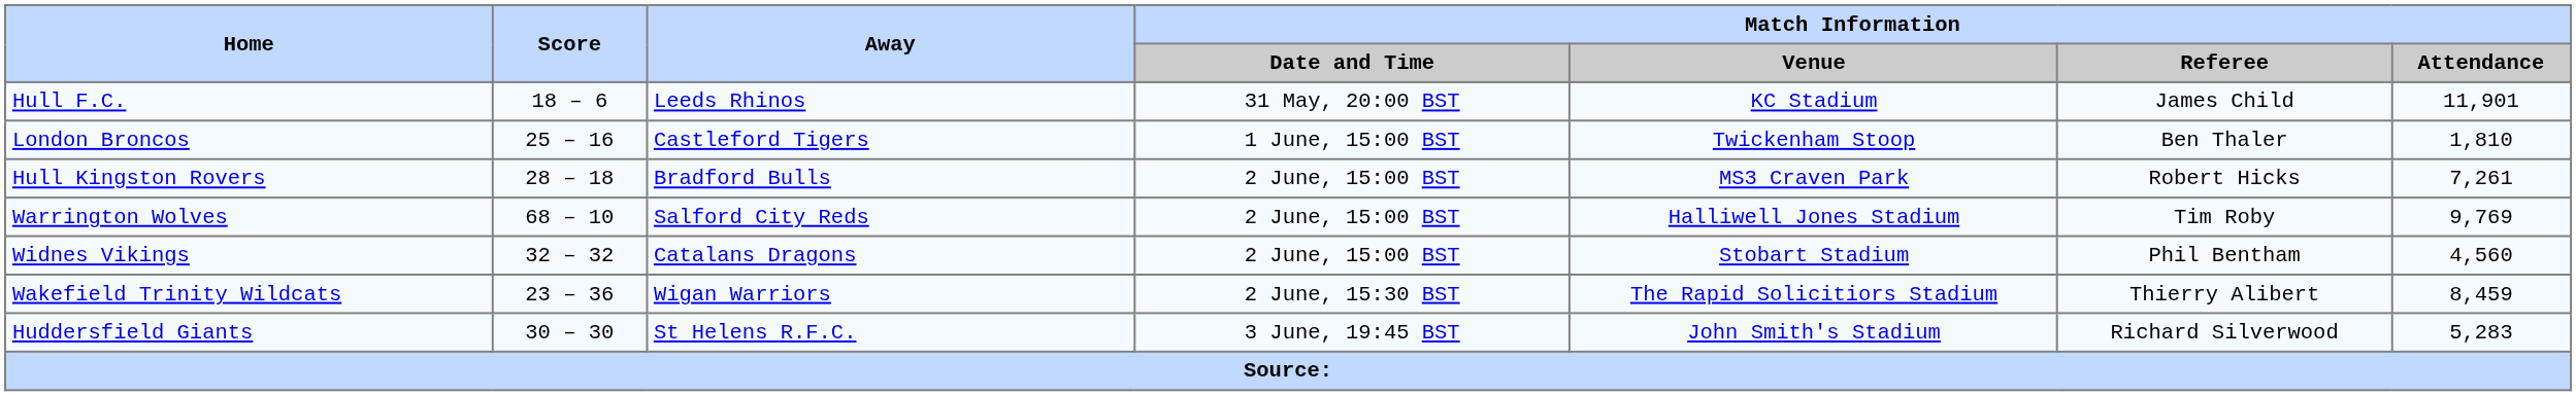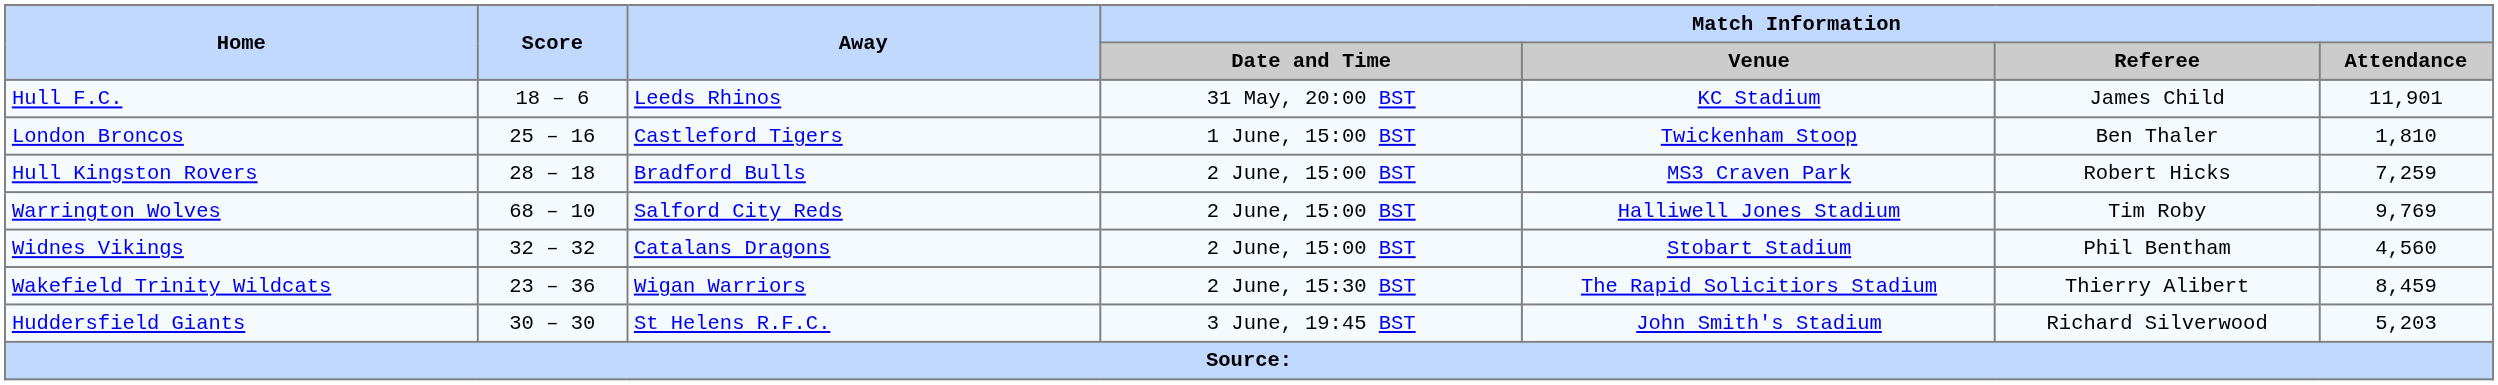 <table border=1 style="border-collapse:collapse; font-size:80%; text-align:center;" cellpadding=3 cellspacing=0 width=100%>
 <tr bgcolor=#C1D8FF>
 <th rowspan=2 width=19%>Home</th>
 <th rowspan=2 width=6%>Score</th>
 <th rowspan=2 width=19%>Away</th>
 <th colspan=6>Match Information</th>
 </tr>
 <tr bgcolor=#CCCCCC>
 <th width=17%>Date and Time</th>
 <th width=19%>Venue</th>
 <th width=13%>Referee</th>
 <th width=7%>Attendance</th>
 </tr>
 <tr bgcolor=#F5FAFF>
 <td align=left> <a href='#'>Hull F.C.</a></td>
 <td>18 – 6</td>
 <td align=left> <a href='#'>Leeds Rhinos</a></td>
 <td>31 May, 20:00 <a href='#'>BST</a></td>
 <td><a href='#'>KC Stadium</a></td>
 <td>James Child</td>
 <td>11,901</td>
 </tr>
 <tr bgcolor=#F5FAFF>
 <td align=left> <a href='#'>London Broncos</a></td>
 <td>25 – 16</td>
 <td align=left> <a href='#'>Castleford Tigers</a></td>
 <td>1 June, 15:00 <a href='#'>BST</a></td>
 <td><a href='#'>Twickenham Stoop</a></td>
 <td>Ben Thaler</td>
 <td>1,810</td>
 </tr>
 <tr bgcolor=#F5FAFF>
 <td align=left> <a href='#'>Hull Kingston Rovers</a></td>
 <td>28 – 18</td>
 <td align=left> <a href='#'>Bradford Bulls</a></td>
 <td>2 June, 15:00 <a href='#'>BST</a></td>
 <td><a href='#'>MS3 Craven Park</a></td>
 <td>Robert Hicks</td>
-<td>7,261</td>
+<td>7,259</td>
 </tr>
 <tr bgcolor=#F5FAFF>
 <td align=left> <a href='#'>Warrington Wolves</a></td>
 <td>68 – 10</td>
 <td align=left> <a href='#'>Salford City Reds</a></td>
 <td>2 June, 15:00 <a href='#'>BST</a></td>
 <td><a href='#'>Halliwell Jones Stadium</a></td>
 <td>Tim Roby</td>
 <td>9,769</td>
 </tr>
 <tr bgcolor=#F5FAFF>
 <td align=left> <a href='#'>Widnes Vikings</a></td>
 <td>32 – 32</td>
 <td align=left> <a href='#'>Catalans Dragons</a></td>
 <td>2 June, 15:00 <a href='#'>BST</a></td>
 <td><a href='#'>Stobart Stadium</a></td>
 <td>Phil Bentham</td>
 <td>4,560</td>
 </tr>
 <tr bgcolor=#F5FAFF>
 <td align=left> <a href='#'>Wakefield Trinity Wildcats</a></td>
 <td>23 – 36</td>
 <td align=left> <a href='#'>Wigan Warriors</a></td>
 <td>2 June, 15:30 <a href='#'>BST</a></td>
 <td><a href='#'>The Rapid Solicitiors Stadium</a></td>
 <td>Thierry Alibert</td>
 <td>8,459</td>
 </tr>
 <tr bgcolor=#F5FAFF>
 <td align=left> <a href='#'>Huddersfield Giants</a></td>
 <td>30 – 30</td>
 <td align=left> <a href='#'>St Helens R.F.C.</a></td>
 <td>3 June, 19:45 <a href='#'>BST</a></td>
 <td><a href='#'>John Smith's Stadium</a></td>
 <td>Richard Silverwood</td>
-<td>5,283</td>
+<td>5,203</td>
 </tr>
 <tr bgcolor=#C1D8FF>
 <th colspan=12>Source:</th>
 </tr>
 </table>
